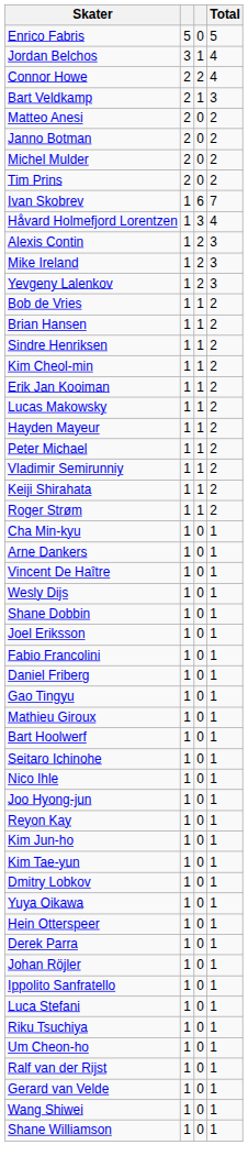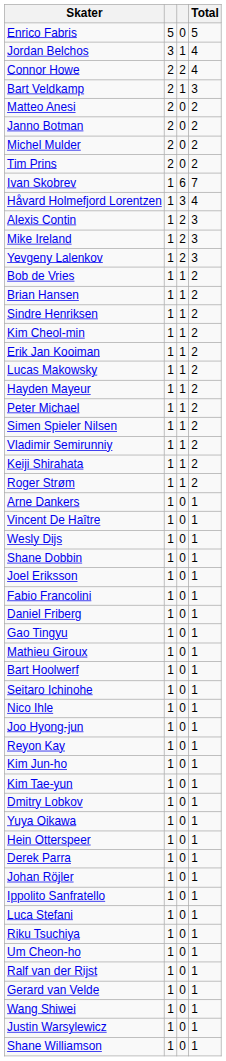 <table class="wikitable">
 <tr>
 <th>Skater</th>
 <th></th>
 <th></th>
 <th>Total</th>
 </tr>
 <tr>
 <td> <a href='#'>Enrico Fabris</a></td>
 <td>5</td>
 <td>0</td>
 <td>5</td>
 </tr>
 <tr>
 <td> <a href='#'>Jordan Belchos</a></td>
 <td>3</td>
 <td>1</td>
 <td>4</td>
 </tr>
 <tr>
 <td> <a href='#'>Connor Howe</a></td>
 <td>2</td>
 <td>2</td>
 <td>4</td>
 </tr>
 <tr>
 <td> <a href='#'>Bart Veldkamp</a></td>
 <td>2</td>
 <td>1</td>
 <td>3</td>
 </tr>
 <tr>
 <td> <a href='#'>Matteo Anesi</a></td>
 <td>2</td>
 <td>0</td>
 <td>2</td>
 </tr>
 <tr>
 <td> <a href='#'>Janno Botman</a></td>
 <td>2</td>
 <td>0</td>
 <td>2</td>
 </tr>
 <tr>
 <td> <a href='#'>Michel Mulder</a></td>
 <td>2</td>
 <td>0</td>
 <td>2</td>
 </tr>
 <tr>
 <td> <a href='#'>Tim Prins</a></td>
 <td>2</td>
 <td>0</td>
 <td>2</td>
 </tr>
 <tr>
 <td> <a href='#'>Ivan Skobrev</a></td>
 <td>1</td>
 <td>6</td>
 <td>7</td>
 </tr>
 <tr>
 <td> <a href='#'>Håvard Holmefjord Lorentzen</a></td>
 <td>1</td>
 <td>3</td>
 <td>4</td>
 </tr>
 <tr>
 <td> <a href='#'>Alexis Contin</a></td>
 <td>1</td>
 <td>2</td>
 <td>3</td>
 </tr>
 <tr>
 <td> <a href='#'>Mike Ireland</a></td>
 <td>1</td>
 <td>2</td>
 <td>3</td>
 </tr>
 <tr>
 <td> <a href='#'>Yevgeny Lalenkov</a></td>
 <td>1</td>
 <td>2</td>
 <td>3</td>
 </tr>
 <tr>
 <td> <a href='#'>Bob de Vries</a></td>
 <td>1</td>
 <td>1</td>
 <td>2</td>
 </tr>
 <tr>
 <td> <a href='#'>Brian Hansen</a></td>
 <td>1</td>
 <td>1</td>
 <td>2</td>
 </tr>
 <tr>
 <td> <a href='#'>Sindre Henriksen</a></td>
 <td>1</td>
 <td>1</td>
 <td>2</td>
 </tr>
 <tr>
 <td> <a href='#'>Kim Cheol-min</a></td>
 <td>1</td>
 <td>1</td>
 <td>2</td>
 </tr>
 <tr>
 <td> <a href='#'>Erik Jan Kooiman</a></td>
 <td>1</td>
 <td>1</td>
 <td>2</td>
 </tr>
 <tr>
 <td> <a href='#'>Lucas Makowsky</a></td>
 <td>1</td>
 <td>1</td>
 <td>2</td>
 </tr>
 <tr>
 <td> <a href='#'>Hayden Mayeur</a></td>
 <td>1</td>
 <td>1</td>
 <td>2</td>
 </tr>
 <tr>
 <td> <a href='#'>Peter Michael</a></td>
 <td>1</td>
 <td>1</td>
 <td>2</td>
 </tr>
 <tr>
+<td> <a href='#'>Simen Spieler Nilsen</a></td>
+<td>1</td>
+<td>1</td>
+<td>2</td>
+</tr>
+<tr>
 <td> <a href='#'>Vladimir Semirunniy</a></td>
 <td>1</td>
 <td>1</td>
 <td>2</td>
 </tr>
 <tr>
 <td> <a href='#'>Keiji Shirahata</a></td>
 <td>1</td>
 <td>1</td>
 <td>2</td>
 </tr>
 <tr>
 <td> <a href='#'>Roger Strøm</a></td>
 <td>1</td>
 <td>1</td>
 <td>2</td>
-</tr>
-<tr>
-<td> <a href='#'>Cha Min-kyu</a></td>
-<td>1</td>
-<td>0</td>
-<td>1</td>
 </tr>
 <tr>
 <td> <a href='#'>Arne Dankers</a></td>
 <td>1</td>
 <td>0</td>
 <td>1</td>
 </tr>
 <tr>
 <td> <a href='#'>Vincent De Haître</a></td>
 <td>1</td>
 <td>0</td>
 <td>1</td>
 </tr>
 <tr>
 <td> <a href='#'>Wesly Dijs</a></td>
 <td>1</td>
 <td>0</td>
 <td>1</td>
 </tr>
 <tr>
 <td> <a href='#'>Shane Dobbin</a></td>
 <td>1</td>
 <td>0</td>
 <td>1</td>
 </tr>
 <tr>
 <td> <a href='#'>Joel Eriksson</a></td>
 <td>1</td>
 <td>0</td>
 <td>1</td>
 </tr>
 <tr>
 <td> <a href='#'>Fabio Francolini</a></td>
 <td>1</td>
 <td>0</td>
 <td>1</td>
 </tr>
 <tr>
 <td> <a href='#'>Daniel Friberg</a></td>
 <td>1</td>
 <td>0</td>
 <td>1</td>
 </tr>
 <tr>
 <td> <a href='#'>Gao Tingyu</a></td>
 <td>1</td>
 <td>0</td>
 <td>1</td>
 </tr>
 <tr>
 <td> <a href='#'>Mathieu Giroux</a></td>
 <td>1</td>
 <td>0</td>
 <td>1</td>
 </tr>
 <tr>
 <td> <a href='#'>Bart Hoolwerf</a></td>
 <td>1</td>
 <td>0</td>
 <td>1</td>
 </tr>
 <tr>
 <td> <a href='#'>Seitaro Ichinohe</a></td>
 <td>1</td>
 <td>0</td>
 <td>1</td>
 </tr>
 <tr>
 <td> <a href='#'>Nico Ihle</a></td>
 <td>1</td>
 <td>0</td>
 <td>1</td>
 </tr>
 <tr>
 <td> <a href='#'>Joo Hyong-jun</a></td>
 <td>1</td>
 <td>0</td>
 <td>1</td>
 </tr>
 <tr>
 <td> <a href='#'>Reyon Kay</a></td>
 <td>1</td>
 <td>0</td>
 <td>1</td>
 </tr>
 <tr>
 <td> <a href='#'>Kim Jun-ho</a></td>
 <td>1</td>
 <td>0</td>
 <td>1</td>
 </tr>
 <tr>
 <td> <a href='#'>Kim Tae-yun</a></td>
 <td>1</td>
 <td>0</td>
 <td>1</td>
 </tr>
 <tr>
 <td> <a href='#'>Dmitry Lobkov</a></td>
 <td>1</td>
 <td>0</td>
 <td>1</td>
 </tr>
 <tr>
 <td> <a href='#'>Yuya Oikawa</a></td>
 <td>1</td>
 <td>0</td>
 <td>1</td>
 </tr>
 <tr>
 <td> <a href='#'>Hein Otterspeer</a></td>
 <td>1</td>
 <td>0</td>
 <td>1</td>
 </tr>
 <tr>
 <td> <a href='#'>Derek Parra</a></td>
 <td>1</td>
 <td>0</td>
 <td>1</td>
 </tr>
 <tr>
 <td> <a href='#'>Johan Röjler</a></td>
 <td>1</td>
 <td>0</td>
 <td>1</td>
 </tr>
 <tr>
 <td> <a href='#'>Ippolito Sanfratello</a></td>
 <td>1</td>
 <td>0</td>
 <td>1</td>
 </tr>
 <tr>
 <td> <a href='#'>Luca Stefani</a></td>
 <td>1</td>
 <td>0</td>
 <td>1</td>
 </tr>
 <tr>
 <td> <a href='#'>Riku Tsuchiya</a></td>
 <td>1</td>
 <td>0</td>
 <td>1</td>
 </tr>
 <tr>
 <td> <a href='#'>Um Cheon-ho</a></td>
 <td>1</td>
 <td>0</td>
 <td>1</td>
 </tr>
 <tr>
 <td> <a href='#'>Ralf van der Rijst</a></td>
 <td>1</td>
 <td>0</td>
 <td>1</td>
 </tr>
 <tr>
 <td> <a href='#'>Gerard van Velde</a></td>
 <td>1</td>
 <td>0</td>
 <td>1</td>
 </tr>
 <tr>
 <td> <a href='#'>Wang Shiwei</a></td>
 <td>1</td>
 <td>0</td>
 <td>1</td>
 </tr>
 <tr>
+<td> <a href='#'>Justin Warsylewicz</a></td>
+<td>1</td>
+<td>0</td>
+<td>1</td>
+</tr>
+<tr>
 <td> <a href='#'>Shane Williamson</a></td>
 <td>1</td>
 <td>0</td>
 <td>1</td>
 </tr>
 </table>
